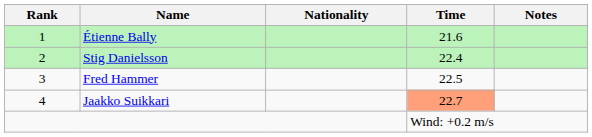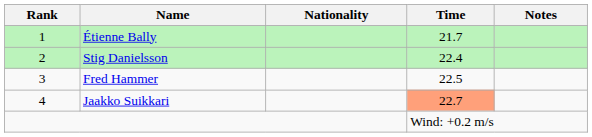 <table class="wikitable sortable" style="text-align:center;width: 55%">
 <tr>
 <th>Rank</th>
 <th>Name</th>
 <th>Nationality</th>
 <th>Time</th>
 <th>Notes</th>
 </tr>
 <tr bgcolor=bbf3bb>
 <td>1</td>
 <td align=left><a href='#'>Étienne Bally</a></td>
 <td align=left></td>
-<td>21.6</td>
+<td>21.7</td>
 <td></td>
 </tr>
 <tr bgcolor=bbf3bb>
 <td>2</td>
 <td align=left><a href='#'>Stig Danielsson</a></td>
 <td align=left></td>
 <td>22.4</td>
 <td></td>
 </tr>
 <tr>
 <td>3</td>
 <td align=left><a href='#'>Fred Hammer</a></td>
 <td align=left></td>
 <td>22.5</td>
 <td></td>
 </tr>
 <tr>
 <td>4</td>
 <td align=left><a href='#'>Jaakko Suikkari</a></td>
 <td align=left></td>
 <td style="background: lightsalmon;">22.7</td>
 <td></td>
 </tr>
 <tr class="sortbottom">
 <td colspan="3"></td>
 <td colspan="2" style="text-align:left;">Wind: +0.2 m/s</td>
 </tr>
 </table>
